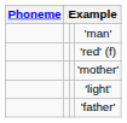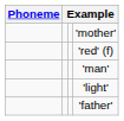 <table class="wikitable" style="text-align: center;">
 <tr>
 <th><a href='#'>Phoneme</a></th>
 <th colspan="3">Example</th>
 </tr>
 <tr>
 <td></td>
 <td></td>
 <td></td>
-<td>'man'</td>
+<td>'mother'</td>
 </tr>
 <tr>
 <td></td>
 <td></td>
 <td></td>
 <td>'red' (f)</td>
 </tr>
 <tr>
 <td></td>
 <td></td>
 <td></td>
-<td>'mother'</td>
+<td>'man'</td>
 </tr>
 <tr>
 <td></td>
 <td></td>
 <td></td>
 <td>'light'</td>
 </tr>
 <tr>
 <td></td>
 <td></td>
 <td></td>
 <td>'father'</td>
 </tr>
 </table>
